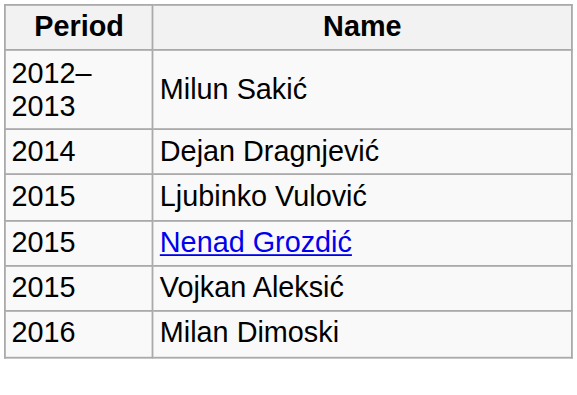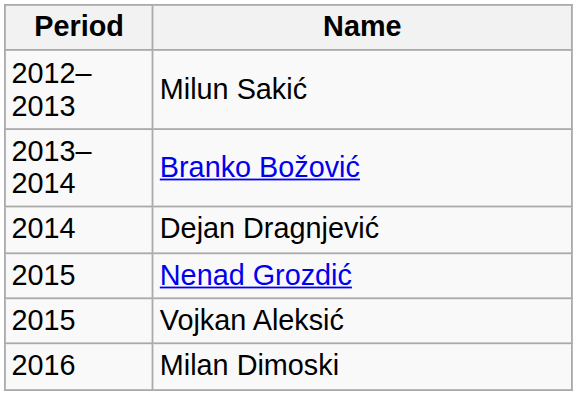 <table class="wikitable">
 <tr>
 <th width="75">Period</th>
 <th width="225">Name</th>
 </tr>
 <tr>
 <td>2012–2013</td>
 <td> Milun Sakić</td>
 </tr>
 <tr>
+<td>2013–2014</td>
+<td> <a href='#'>Branko Božović</a></td>
+</tr>
+<tr>
 <td>2014</td>
 <td> Dejan Dragnjević</td>
-</tr>
-<tr>
-<td>2015</td>
-<td> Ljubinko Vulović</td>
 </tr>
 <tr>
 <td>2015</td>
 <td> <a href='#'>Nenad Grozdić</a></td>
 </tr>
 <tr>
 <td>2015</td>
 <td> Vojkan Aleksić</td>
 </tr>
 <tr>
 <td>2016</td>
 <td> Milan Dimoski</td>
 </tr>
 </table>
